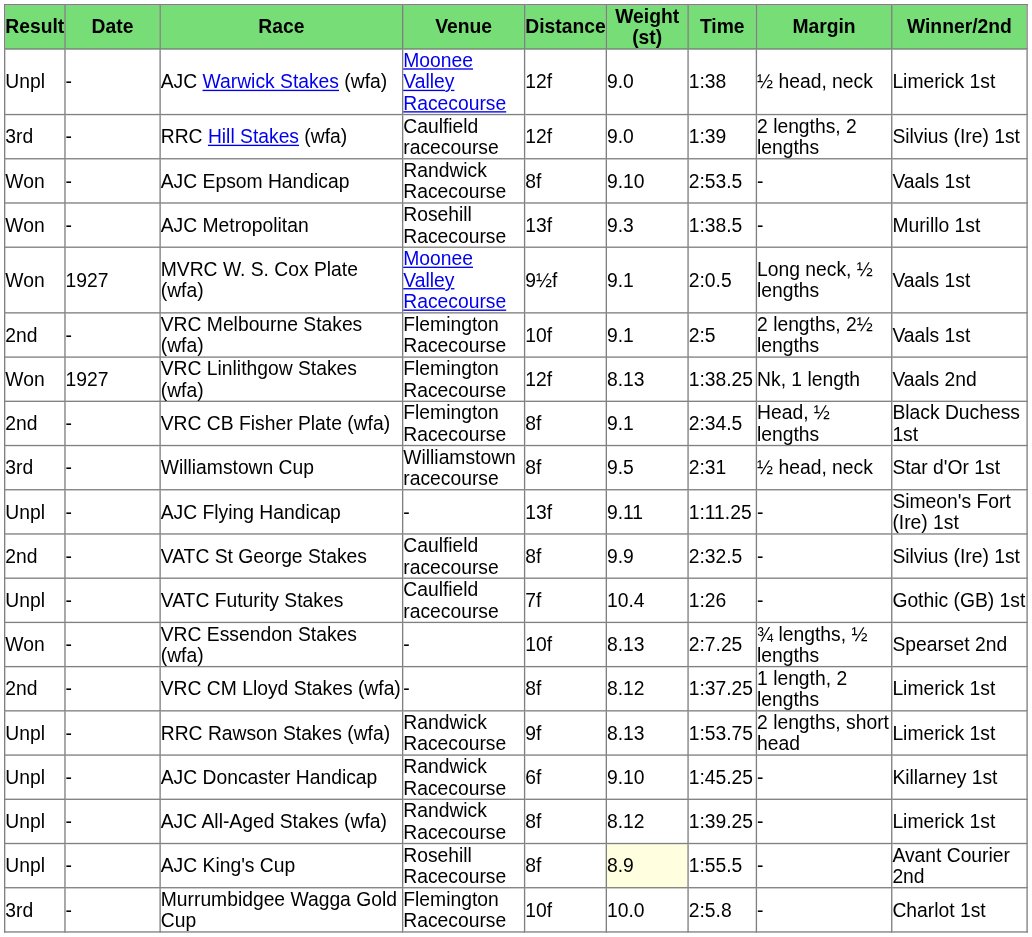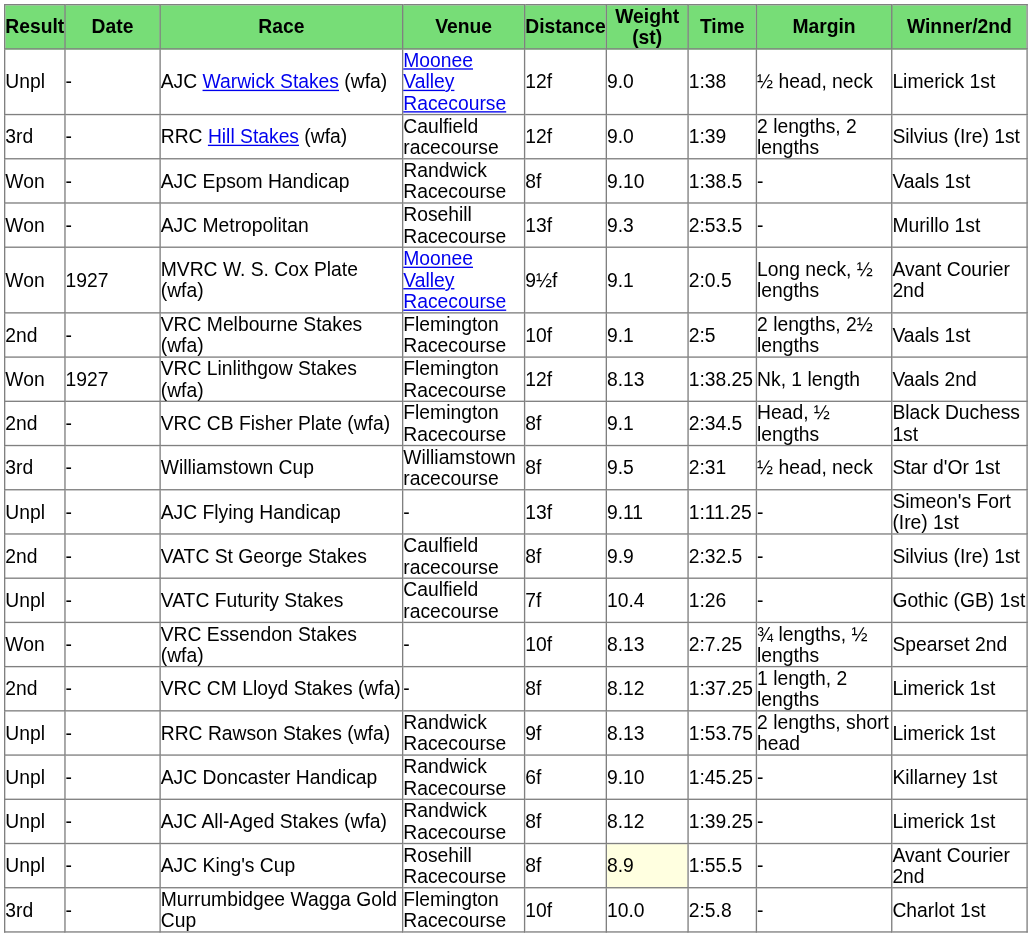 <table class = "sortable" | border="1" cellpadding="0" style="border-collapse: collapse; font-size:90%">
 <tr bgcolor="#77dd77" align="center">
 <td width="36px"><strong>Result</strong></td>
 <td width="70px"><strong>Date</strong></td>
 <td width="180px"><strong>Race</strong></td>
 <td width="90px"><strong>Venue</strong></td>
 <td width="60px"><strong>Distance</strong></td>
 <td width="60px"><strong>Weight (st)</strong></td>
 <td width="50px"><strong>Time</strong></td>
 <td width="100px"><strong>Margin</strong></td>
 <td width="100px"><strong>Winner/2nd</strong></td>
 </tr>
 <tr>
 <td>Unpl</td>
 <td>-</td>
 <td>AJC <a href='#'>Warwick Stakes</a> (wfa)</td>
 <td><a href='#'>Moonee Valley Racecourse</a></td>
 <td>12f</td>
 <td>9.0</td>
 <td>1:38</td>
 <td>½ head, neck</td>
 <td>Limerick 1st</td>
 </tr>
 <tr>
 <td>3rd</td>
 <td>-</td>
 <td>RRC <a href='#'>Hill Stakes</a> (wfa)</td>
 <td>Caulfield racecourse</td>
 <td>12f</td>
 <td>9.0</td>
 <td>1:39</td>
 <td>2 lengths, 2 lengths</td>
 <td>Silvius (Ire) 1st</td>
 </tr>
 <tr>
 <td>Won</td>
 <td>-</td>
 <td>AJC Epsom Handicap</td>
 <td>Randwick Racecourse</td>
 <td>8f</td>
 <td>9.10</td>
-<td>2:53.5</td>
+<td>1:38.5</td>
 <td>-</td>
 <td>Vaals 1st</td>
 </tr>
 <tr>
 <td>Won</td>
 <td>-</td>
 <td>AJC Metropolitan</td>
 <td>Rosehill Racecourse</td>
 <td>13f</td>
 <td>9.3</td>
-<td>1:38.5</td>
+<td>2:53.5</td>
 <td>-</td>
 <td>Murillo 1st</td>
 </tr>
 <tr>
 <td>Won</td>
 <td>1927</td>
 <td>MVRC W. S. Cox Plate (wfa)</td>
 <td><a href='#'>Moonee Valley Racecourse</a></td>
 <td>9½f</td>
 <td>9.1</td>
 <td>2:0.5</td>
 <td>Long neck, ½ lengths</td>
-<td>Vaals 1st</td>
+<td>Avant Courier 2nd</td>
 </tr>
 <tr>
 <td>2nd</td>
 <td>-</td>
 <td>VRC Melbourne Stakes (wfa)</td>
 <td>Flemington Racecourse</td>
 <td>10f</td>
 <td>9.1</td>
 <td>2:5</td>
 <td>2 lengths, 2½ lengths</td>
 <td>Vaals 1st</td>
 </tr>
 <tr>
 <td>Won</td>
 <td>1927</td>
 <td>VRC Linlithgow Stakes (wfa)</td>
 <td>Flemington Racecourse</td>
 <td>12f</td>
 <td>8.13</td>
 <td>1:38.25</td>
 <td>Nk, 1 length</td>
 <td>Vaals 2nd</td>
 </tr>
 <tr>
 <td>2nd</td>
 <td>-</td>
 <td>VRC CB Fisher Plate (wfa)</td>
 <td>Flemington Racecourse</td>
 <td>8f</td>
 <td>9.1</td>
 <td>2:34.5</td>
 <td>Head, ½ lengths</td>
 <td>Black Duchess 1st</td>
 </tr>
 <tr>
 <td>3rd</td>
 <td>-</td>
 <td>Williamstown Cup</td>
 <td>Williamstown racecourse</td>
 <td>8f</td>
 <td>9.5</td>
 <td>2:31</td>
 <td>½ head, neck</td>
 <td>Star d'Or 1st</td>
 </tr>
 <tr>
 <td>Unpl</td>
 <td>-</td>
 <td>AJC Flying Handicap</td>
 <td>-</td>
 <td>13f</td>
 <td>9.11</td>
 <td>1:11.25</td>
 <td>-</td>
 <td>Simeon's Fort (Ire) 1st</td>
 </tr>
 <tr>
 <td>2nd</td>
 <td>-</td>
 <td>VATC St George Stakes</td>
 <td>Caulfield racecourse</td>
 <td>8f</td>
 <td>9.9</td>
 <td>2:32.5</td>
 <td>-</td>
 <td>Silvius (Ire) 1st</td>
 </tr>
 <tr>
 <td>Unpl</td>
 <td>-</td>
 <td>VATC Futurity Stakes</td>
 <td>Caulfield racecourse</td>
 <td>7f</td>
 <td>10.4</td>
 <td>1:26</td>
 <td>-</td>
 <td>Gothic (GB) 1st</td>
 </tr>
 <tr>
 <td>Won</td>
 <td>-</td>
 <td>VRC Essendon Stakes (wfa)</td>
 <td>-</td>
 <td>10f</td>
 <td>8.13</td>
 <td>2:7.25</td>
 <td>¾ lengths, ½ lengths</td>
 <td>Spearset 2nd</td>
 </tr>
 <tr>
 <td>2nd</td>
 <td>-</td>
 <td>VRC CM Lloyd Stakes (wfa)</td>
 <td>-</td>
 <td>8f</td>
 <td>8.12</td>
 <td>1:37.25</td>
 <td>1 length, 2 lengths</td>
 <td>Limerick 1st</td>
 </tr>
 <tr>
 <td>Unpl</td>
 <td>-</td>
 <td>RRC Rawson Stakes (wfa)</td>
 <td>Randwick Racecourse</td>
 <td>9f</td>
 <td>8.13</td>
 <td>1:53.75</td>
 <td>2 lengths, short head</td>
 <td>Limerick 1st</td>
 </tr>
 <tr>
 <td>Unpl</td>
 <td>-</td>
 <td>AJC Doncaster Handicap</td>
 <td>Randwick Racecourse</td>
 <td>6f</td>
 <td>9.10</td>
 <td>1:45.25</td>
 <td>-</td>
 <td>Killarney 1st</td>
 </tr>
 <tr>
 <td>Unpl</td>
 <td>-</td>
 <td>AJC All-Aged Stakes (wfa)</td>
 <td>Randwick Racecourse</td>
 <td>8f</td>
 <td>8.12</td>
 <td>1:39.25</td>
 <td>-</td>
 <td>Limerick 1st</td>
 </tr>
 <tr>
 <td>Unpl</td>
 <td>-</td>
 <td>AJC King's Cup</td>
 <td>Rosehill Racecourse</td>
 <td>8f</td>
 <td style="background: lightyellow;">8.9</td>
 <td>1:55.5</td>
 <td>-</td>
 <td>Avant Courier 2nd</td>
 </tr>
 <tr>
 <td>3rd</td>
 <td>-</td>
 <td>Murrumbidgee Wagga Gold Cup</td>
 <td>Flemington Racecourse</td>
 <td>10f</td>
 <td>10.0</td>
 <td>2:5.8</td>
 <td>-</td>
 <td>Charlot 1st</td>
 </tr>
 </table>
